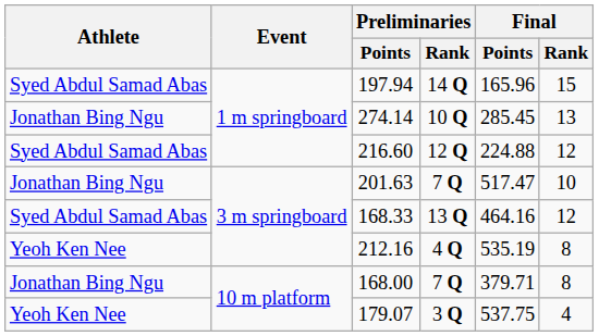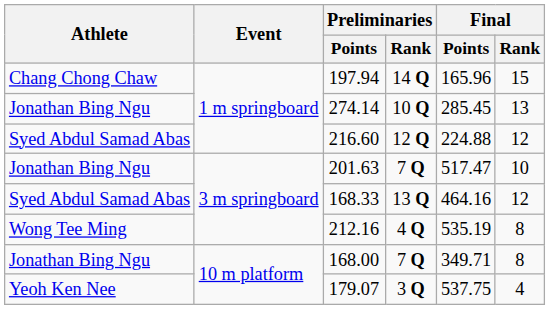 <table class="wikitable" style="font-size:90%;">
 <tr>
 <th rowspan=2>Athlete</th>
 <th rowspan=2>Event</th>
 <th colspan=2>Preliminaries</th>
 <th colspan=2>Final</th>
 </tr>
 <tr style="font-size:95%">
 <th>Points</th>
 <th>Rank</th>
 <th>Points</th>
 <th>Rank</th>
 </tr>
 <tr align=center>
-<td align=left><a href='#'>Syed Abdul Samad Abas</a></td>
+<td align=left><a href='#'>Chang Chong Chaw</a></td>
 <td align=left rowspan=3><a href='#'>1 m springboard</a></td>
 <td>197.94</td>
 <td>14 <strong>Q</strong></td>
 <td>165.96</td>
 <td>15</td>
 </tr>
 <tr align=center>
 <td align=left><a href='#'>Jonathan Bing Ngu</a></td>
 <td>274.14</td>
 <td>10 <strong>Q</strong></td>
 <td>285.45</td>
 <td>13</td>
 </tr>
 <tr align=center>
 <td align=left><a href='#'>Syed Abdul Samad Abas</a></td>
 <td>216.60</td>
 <td>12 <strong>Q</strong></td>
 <td>224.88</td>
 <td>12</td>
 </tr>
 <tr align=center>
 <td align=left><a href='#'>Jonathan Bing Ngu</a></td>
 <td align=left rowspan=3><a href='#'>3 m springboard</a></td>
 <td>201.63</td>
 <td>7 <strong>Q</strong></td>
 <td>517.47</td>
 <td>10</td>
 </tr>
 <tr align=center>
 <td align=left><a href='#'>Syed Abdul Samad Abas</a></td>
 <td>168.33</td>
 <td>13 <strong>Q</strong></td>
 <td>464.16</td>
 <td>12</td>
 </tr>
 <tr align=center>
-<td align=left><a href='#'>Yeoh Ken Nee</a></td>
+<td align=left><a href='#'>Wong Tee Ming</a></td>
 <td>212.16</td>
 <td>4 <strong>Q</strong></td>
 <td>535.19</td>
 <td>8</td>
 </tr>
 <tr align=center>
 <td align=left><a href='#'>Jonathan Bing Ngu</a></td>
 <td align=left rowspan=2><a href='#'>10 m platform</a></td>
 <td>168.00</td>
 <td>7 <strong>Q</strong></td>
-<td>379.71</td>
+<td>349.71</td>
 <td>8</td>
 </tr>
 <tr align=center>
 <td align=left><a href='#'>Yeoh Ken Nee</a></td>
 <td>179.07</td>
 <td>3 <strong>Q</strong></td>
 <td>537.75</td>
 <td>4</td>
 </tr>
 </table>
